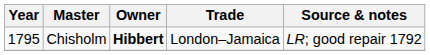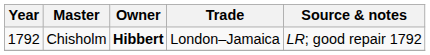 <table class=" wikitable">
 <tr>
 <th>Year</th>
 <th>Master</th>
 <th>Owner</th>
 <th>Trade</th>
 <th>Source & notes</th>
 </tr>
 <tr>
-<td>1795</td>
+<td>1792</td>
 <td>Chisholm</td>
 <td><strong>Hibbert</strong></td>
 <td>London–Jamaica</td>
 <td><em>LR</em>; good repair 1792</td>
 </tr>
 <tr>
 </tr>
 </table>
